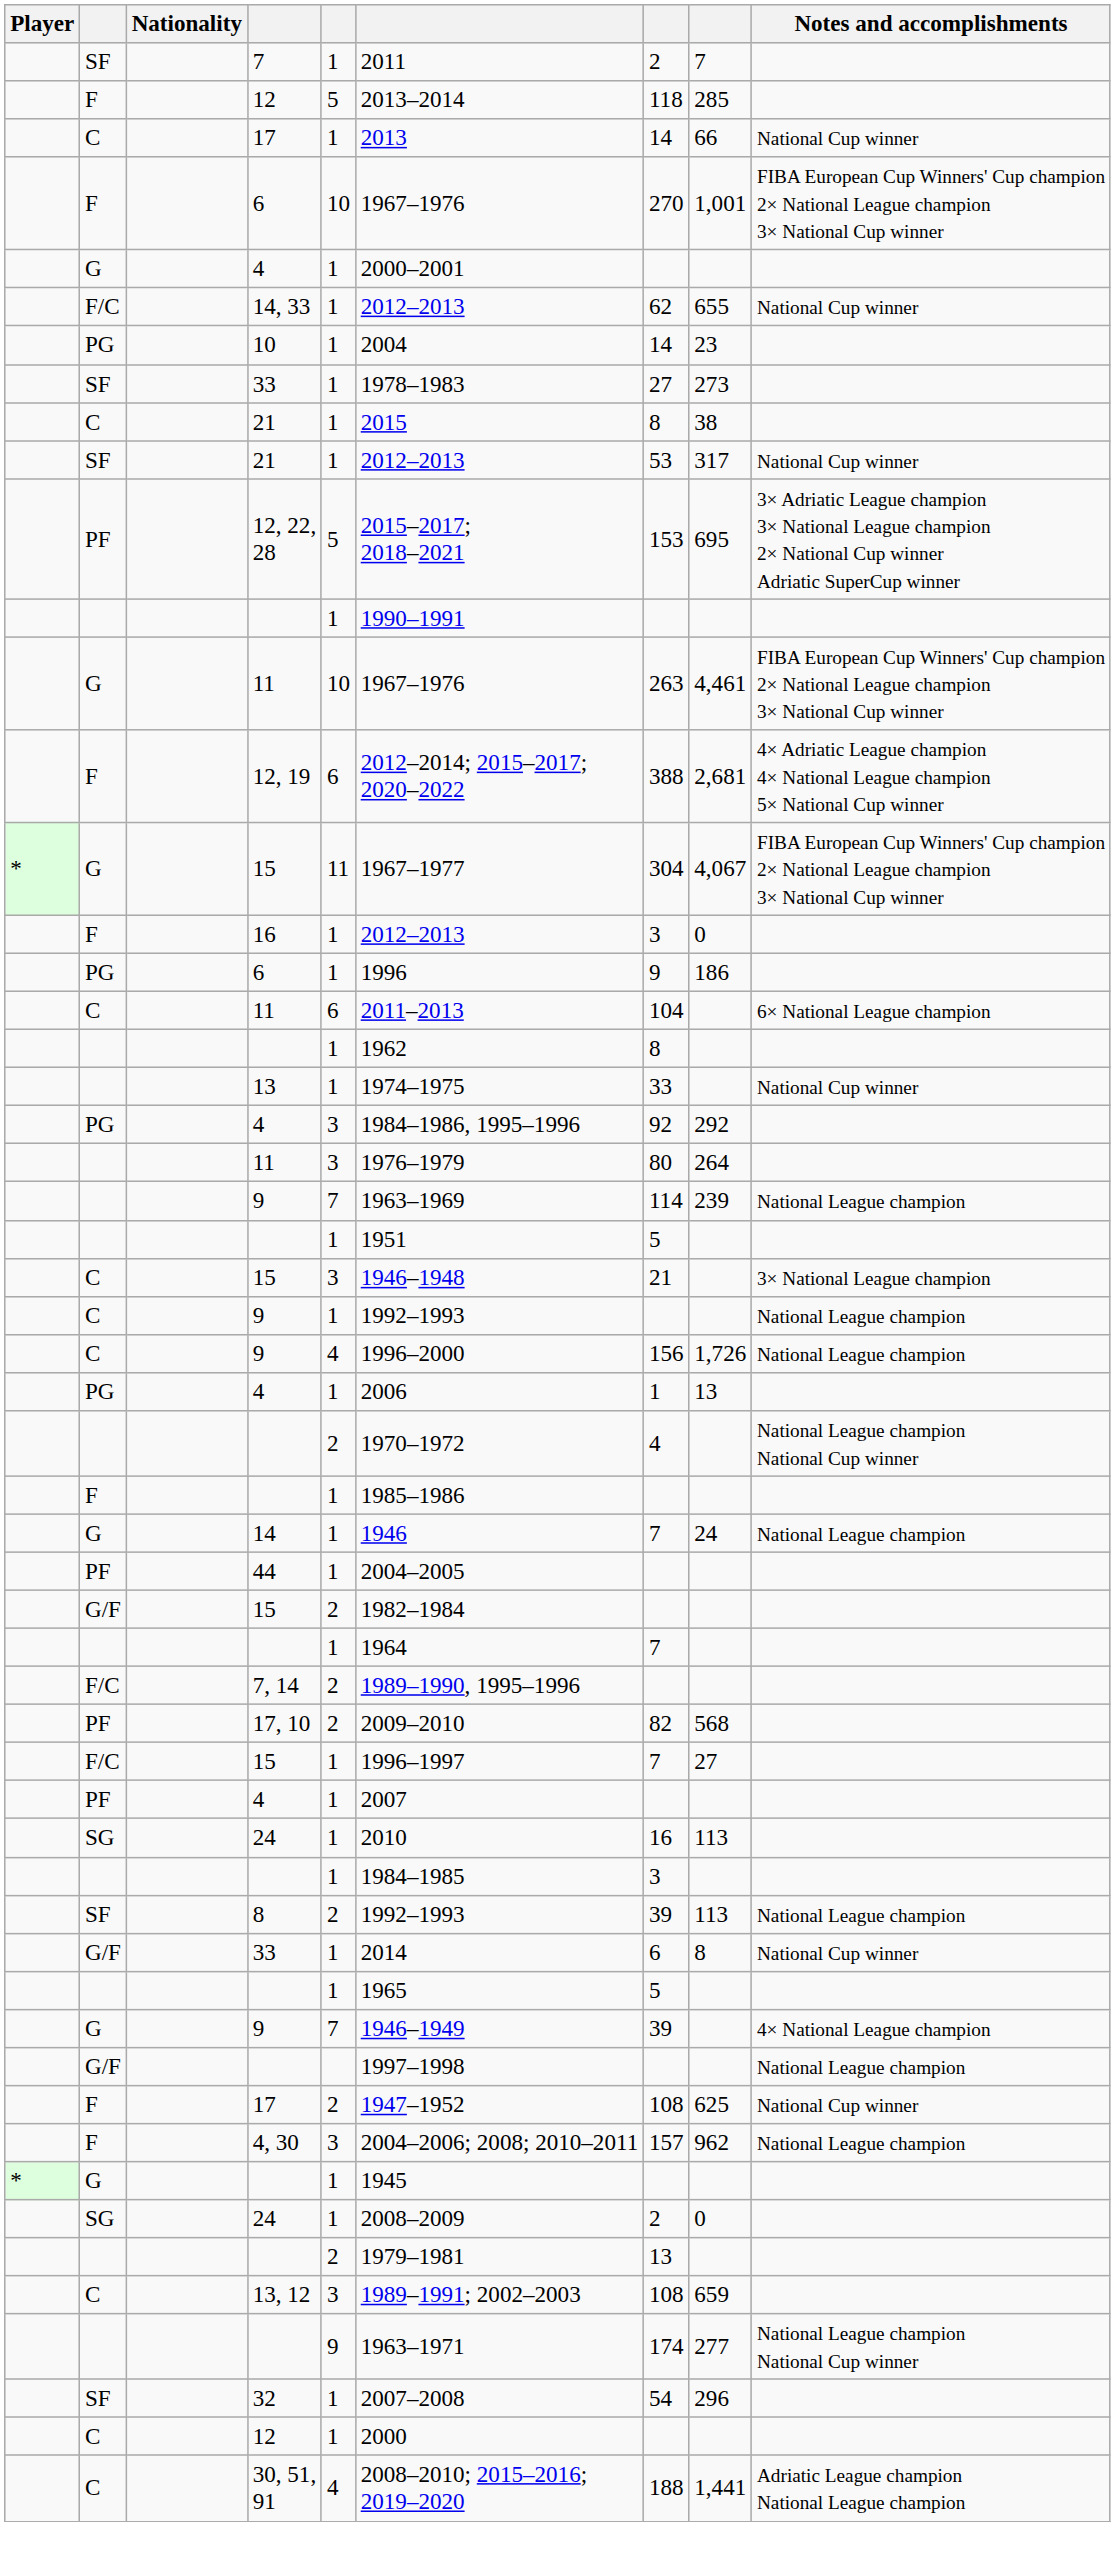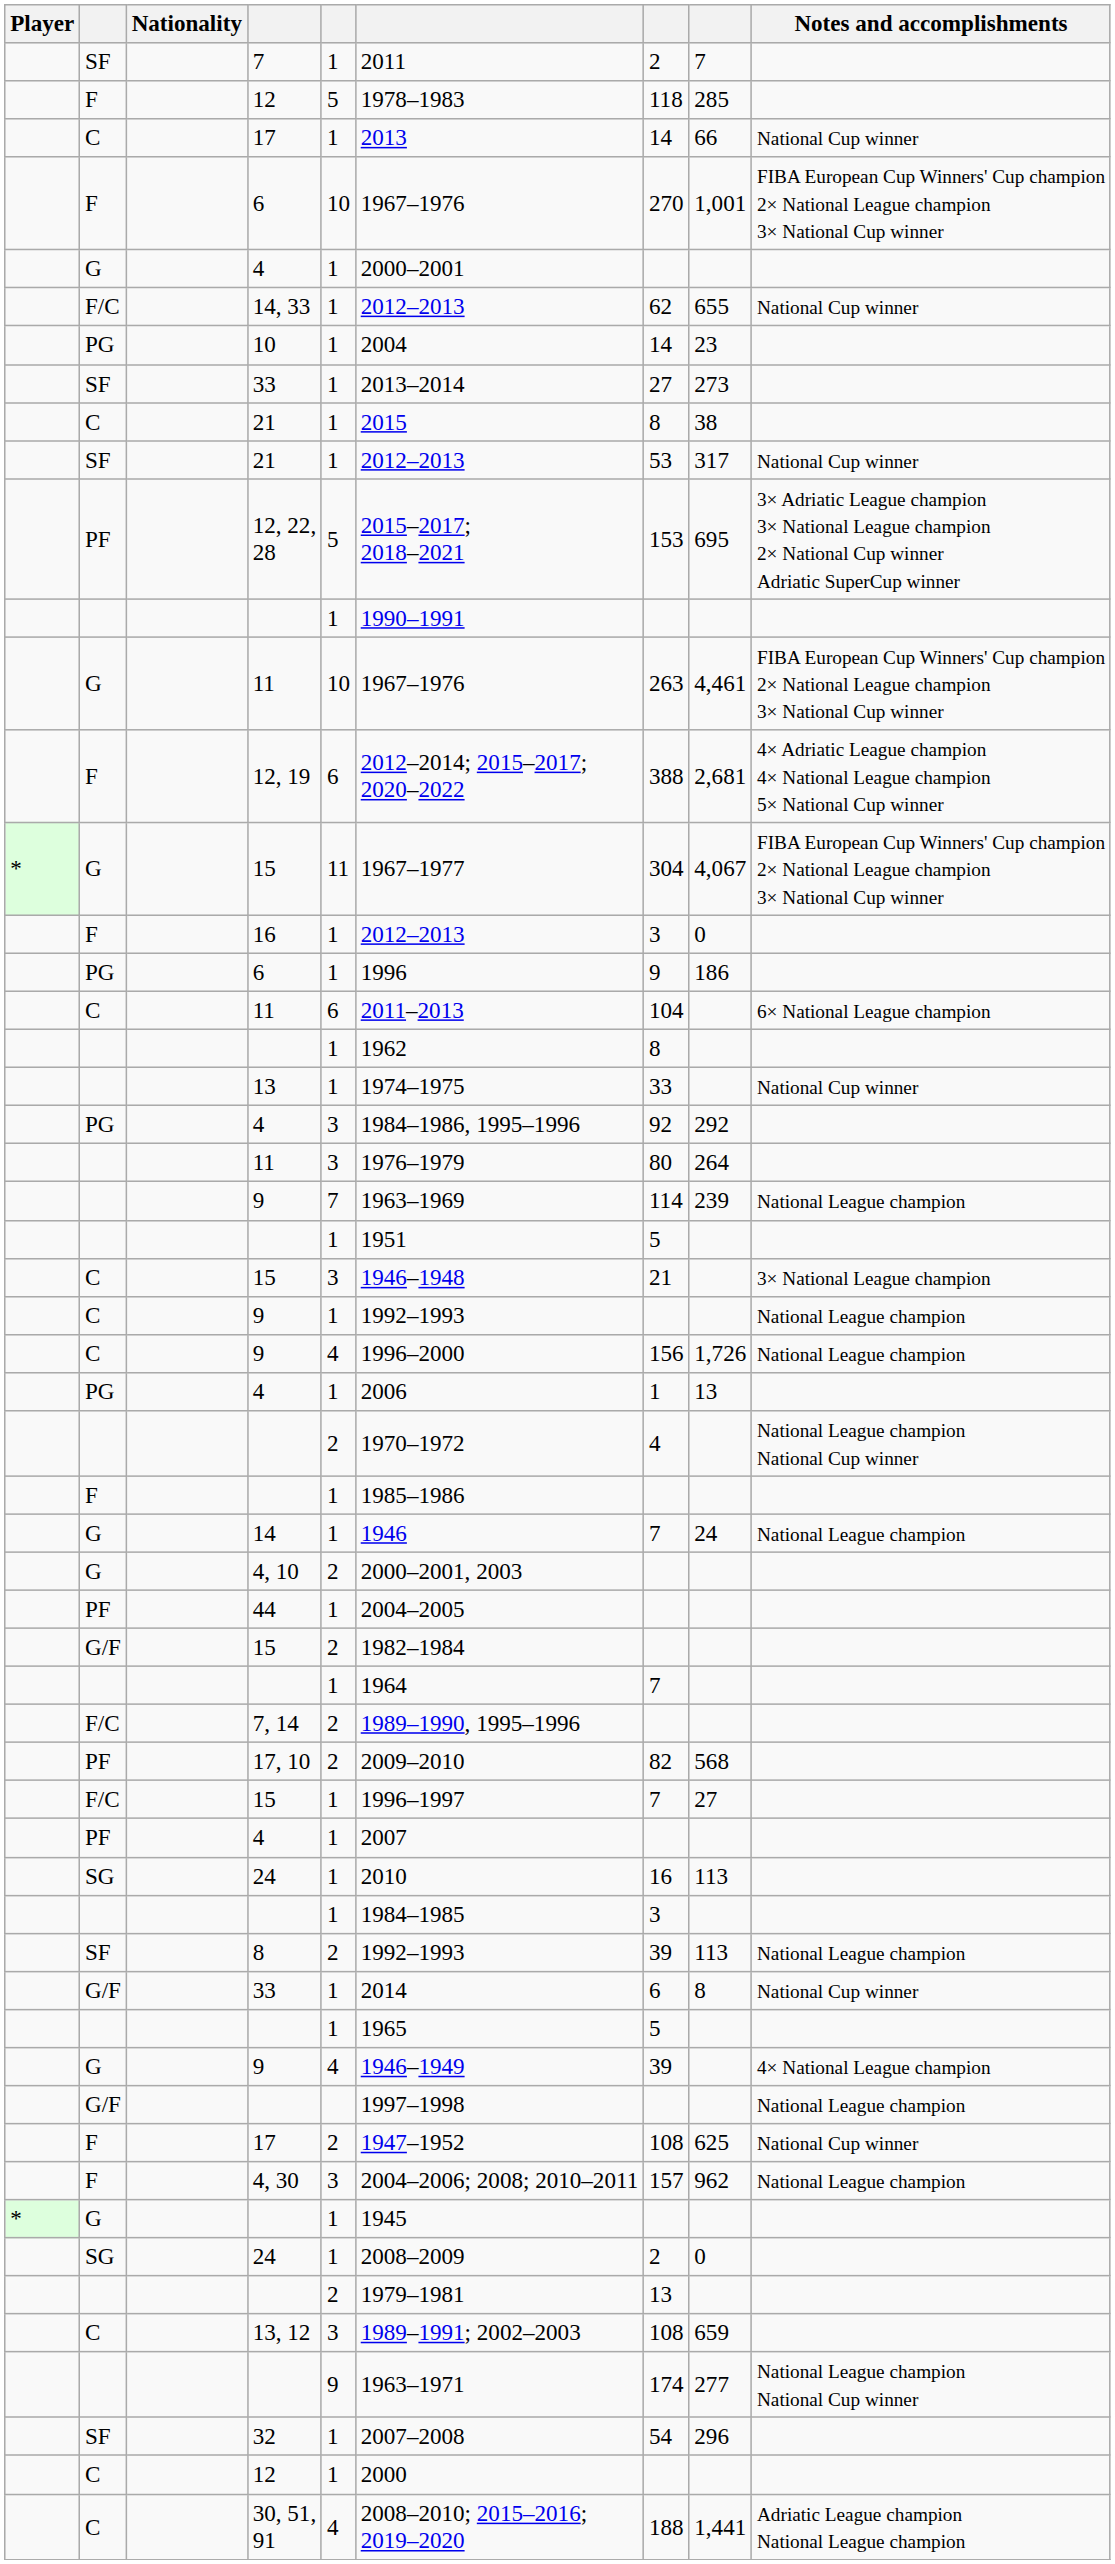 <table class="wikitable sortable" style="font-size:95%" style="text-align:center">
 <tr>
 <th scope="col">Player</th>
 <th scope="col"></th>
 <th scope="col">Nationality</th>
 <th scope="col"></th>
 <th scope="col"></th>
 <th scope="col"></th>
 <th scope="col"></th>
 <th scope="col"></th>
 <th scope="col" class="unsortable">Notes and accomplishments</th>
 </tr>
 <tr>
 <td align="left"></td>
 <td>SF</td>
 <td align="left"></td>
 <td>7</td>
 <td>1</td>
 <td>2011</td>
 <td>2</td>
 <td>7</td>
 <td></td>
 </tr>
 <tr>
 <td align="left"></td>
 <td>F</td>
 <td align="left"></td>
 <td>12</td>
 <td>5</td>
-<td>2013–2014</td>
+<td>1978–1983</td>
 <td>118</td>
 <td>285</td>
 <td></td>
 </tr>
 <tr>
 <td align="left"></td>
 <td>C</td>
 <td align="left"></td>
 <td>17</td>
 <td>1</td>
 <td><a href='#'>2013</a></td>
 <td>14</td>
 <td>66</td>
 <td align="left"><small>National Cup winner</small></td>
 </tr>
 <tr>
 <td align="left"></td>
 <td>F</td>
 <td align="left"></td>
 <td>6</td>
 <td>10</td>
 <td>1967–1976</td>
 <td>270</td>
 <td>1,001</td>
 <td align="left"><small>FIBA European Cup Winners' Cup champion<br>2× National League champion<br>3× National Cup winner</small></td>
 </tr>
 <tr>
 <td align="left"></td>
 <td>G</td>
 <td align="left"></td>
 <td>4</td>
 <td>1</td>
 <td>2000–2001</td>
 <td></td>
 <td></td>
 <td></td>
 </tr>
 <tr>
 <td align="left"></td>
 <td>F/C</td>
 <td align="left"></td>
 <td>14, 33</td>
 <td>1</td>
 <td><a href='#'>2012–2013</a></td>
 <td>62</td>
 <td>655</td>
 <td align="left"><small>National Cup winner</small></td>
 </tr>
 <tr>
 <td align="left"></td>
 <td>PG</td>
 <td align="left"></td>
 <td>10</td>
 <td>1</td>
 <td>2004</td>
 <td>14</td>
 <td>23</td>
 <td></td>
 </tr>
 <tr>
 <td align="left"></td>
 <td>SF</td>
 <td align="left"></td>
 <td>33</td>
 <td>1</td>
-<td>1978–1983</td>
+<td>2013–2014</td>
 <td>27</td>
 <td>273</td>
 <td></td>
 </tr>
 <tr>
 <td align="left"></td>
 <td>C</td>
 <td align="left"></td>
 <td>21</td>
 <td>1</td>
 <td><a href='#'>2015</a></td>
 <td>8</td>
 <td>38</td>
 <td></td>
 </tr>
 <tr>
 <td align="left"></td>
 <td>SF</td>
 <td align="left"></td>
 <td>21</td>
 <td>1</td>
 <td><a href='#'>2012–2013</a></td>
 <td>53</td>
 <td>317</td>
 <td align="left"><small>National Cup winner</small></td>
 </tr>
 <tr>
 <td align="left"></td>
 <td>PF</td>
 <td align="left"></td>
 <td>12, 22,<br>28</td>
 <td>5</td>
 <td><a href='#'>2015</a>–<a href='#'>2017</a>; <br><a href='#'>2018</a>–<a href='#'>2021</a></td>
 <td>153</td>
 <td>695</td>
 <td align="left"><small>3× Adriatic League champion<br>3× National League champion<br>2× National Cup winner<br>Adriatic SuperCup winner</small></td>
 </tr>
 <tr>
 <td align="left"></td>
 <td></td>
 <td align="left"></td>
 <td></td>
 <td>1</td>
 <td><a href='#'>1990–1991</a></td>
 <td></td>
 <td></td>
 <td></td>
 </tr>
 <tr>
 <td align="left"></td>
 <td>G</td>
 <td align="left"></td>
 <td>11</td>
 <td>10</td>
 <td>1967–1976</td>
 <td>263</td>
 <td>4,461</td>
 <td align="left"><small>FIBA European Cup Winners' Cup champion<br>2× National League champion<br>3× National Cup winner</small></td>
 </tr>
 <tr>
 <td align="left"></td>
 <td>F</td>
 <td align="left"></td>
 <td>12, 19</td>
 <td>6</td>
 <td><a href='#'>2012</a>–2014; <a href='#'>2015</a>–<a href='#'>2017</a>; <br><a href='#'>2020</a>–<a href='#'>2022</a></td>
 <td>388</td>
 <td>2,681</td>
 <td align="left"><small>4× Adriatic League champion<br>4× National League champion<br>5× National Cup winner</small></td>
 </tr>
 <tr>
 <td align="left" style="background-color:#ddffdd;"> *</td>
 <td>G</td>
 <td align="left"></td>
 <td>15</td>
 <td>11</td>
 <td>1967–1977</td>
 <td>304</td>
 <td>4,067</td>
 <td align="left"><small>FIBA European Cup Winners' Cup champion<br>2× National League champion<br>3× National Cup winner</small></td>
 </tr>
 <tr>
 <td align="left"></td>
 <td>F</td>
 <td align="left"></td>
 <td>16</td>
 <td>1</td>
 <td><a href='#'>2012–2013</a></td>
 <td>3</td>
 <td>0</td>
 <td></td>
 </tr>
 <tr>
 <td align="left"></td>
 <td>PG</td>
 <td align="left"></td>
 <td>6</td>
 <td>1</td>
 <td>1996</td>
 <td>9</td>
 <td>186</td>
 <td></td>
 </tr>
 <tr>
 <td align="left"></td>
 <td>C</td>
 <td align="left"></td>
 <td>11</td>
 <td>6</td>
 <td><a href='#'>2011</a>–<a href='#'>2013</a></td>
 <td>104</td>
 <td></td>
 <td align="left"><small>6× National League champion</small></td>
 </tr>
 <tr>
 <td align="left"></td>
 <td></td>
 <td align="left"></td>
 <td></td>
 <td>1</td>
 <td>1962</td>
 <td>8</td>
 <td></td>
 <td></td>
 </tr>
 <tr>
 <td align="left"></td>
 <td></td>
 <td align="left"></td>
 <td>13</td>
 <td>1</td>
 <td>1974–1975</td>
 <td>33</td>
 <td></td>
 <td align="left"><small>National Cup winner</small></td>
 </tr>
 <tr>
 <td align="left"></td>
 <td>PG</td>
 <td align="left"></td>
 <td>4</td>
 <td>3</td>
 <td>1984–1986, 1995–1996</td>
 <td>92</td>
 <td>292</td>
 <td></td>
 </tr>
 <tr>
 <td align="left"></td>
 <td></td>
 <td align="left"></td>
 <td>11</td>
 <td>3</td>
 <td>1976–1979</td>
 <td>80</td>
 <td>264</td>
 <td></td>
 </tr>
 <tr>
 <td align="left"></td>
 <td></td>
 <td align="left"></td>
 <td>9</td>
 <td>7</td>
 <td>1963–1969</td>
 <td>114</td>
 <td>239</td>
 <td align="left"><small>National League champion</small></td>
 </tr>
 <tr>
 <td align="left"></td>
 <td></td>
 <td align="left"></td>
 <td></td>
 <td>1</td>
 <td>1951</td>
 <td>5</td>
 <td></td>
 <td></td>
 </tr>
 <tr>
 <td align="left"></td>
 <td>C</td>
 <td align="left"></td>
 <td>15</td>
 <td>3</td>
 <td><a href='#'>1946</a>–<a href='#'>1948</a></td>
 <td>21</td>
 <td></td>
 <td align="left"><small>3× National League champion</small></td>
 </tr>
 <tr>
 <td align="left"></td>
 <td>C</td>
 <td align="left"></td>
 <td>9</td>
 <td>1</td>
 <td>1992–1993</td>
 <td></td>
 <td></td>
 <td align="left"><small>National League champion</small></td>
 </tr>
 <tr>
 <td align="left"></td>
 <td>C</td>
 <td align="left"></td>
 <td>9</td>
 <td>4</td>
 <td>1996–2000</td>
 <td>156</td>
 <td>1,726</td>
 <td align="left"><small>National League champion</small></td>
 </tr>
 <tr>
 <td align="left"></td>
 <td>PG</td>
 <td align="left"></td>
 <td>4</td>
 <td>1</td>
 <td>2006</td>
 <td>1</td>
 <td>13</td>
 <td></td>
 </tr>
 <tr>
 <td align="left"></td>
 <td></td>
 <td align="left"></td>
 <td></td>
 <td>2</td>
 <td>1970–1972</td>
 <td>4</td>
 <td></td>
 <td align="left"><small>National League champion<br>National Cup winner</small></td>
 </tr>
 <tr>
 <td align="left"></td>
 <td>F</td>
 <td align="left"></td>
 <td></td>
 <td>1</td>
 <td>1985–1986</td>
 <td></td>
 <td></td>
 <td></td>
 </tr>
 <tr>
 <td align="left"></td>
 <td>G</td>
 <td align="left"></td>
 <td>14</td>
 <td>1</td>
 <td><a href='#'>1946</a></td>
 <td>7</td>
 <td>24</td>
 <td align="left"><small>National League champion</small></td>
 </tr>
 <tr>
 <td align="left"></td>
+<td>G</td>
+<td align="left"></td>
+<td>4, 10</td>
+<td>2</td>
+<td>2000–2001, 2003</td>
+<td></td>
+<td></td>
+<td></td>
+</tr>
+<tr>
+<td align="left"></td>
 <td>PF</td>
 <td align="left"></td>
 <td>44</td>
 <td>1</td>
 <td>2004–2005</td>
 <td></td>
 <td></td>
 <td></td>
 </tr>
 <tr>
 <td align="left"></td>
 <td>G/F</td>
 <td align="left"></td>
 <td>15</td>
 <td>2</td>
 <td>1982–1984</td>
 <td></td>
 <td></td>
 <td></td>
 </tr>
 <tr>
 <td align="left"></td>
 <td></td>
 <td align="left"></td>
 <td></td>
 <td>1</td>
 <td>1964</td>
 <td>7</td>
 <td></td>
 <td></td>
 </tr>
 <tr>
 <td align="left"></td>
 <td>F/C</td>
 <td align="left"></td>
 <td>7, 14</td>
 <td>2</td>
 <td><a href='#'>1989–1990</a>, 1995–1996</td>
 <td></td>
 <td></td>
 <td></td>
 </tr>
 <tr>
 <td align="left"></td>
 <td>PF</td>
 <td align="left"></td>
 <td>17, 10</td>
 <td>2</td>
 <td>2009–2010</td>
 <td>82</td>
 <td>568</td>
 <td></td>
 </tr>
 <tr>
 <td align="left"></td>
 <td>F/C</td>
 <td align="left"></td>
 <td>15</td>
 <td>1</td>
 <td>1996–1997</td>
 <td>7</td>
 <td>27</td>
 <td></td>
 </tr>
 <tr>
 <td align="left"></td>
 <td>PF</td>
 <td align="left"></td>
 <td>4</td>
 <td>1</td>
 <td>2007</td>
 <td></td>
 <td></td>
 <td></td>
 </tr>
 <tr>
 <td align="left"></td>
 <td>SG</td>
 <td align="left"></td>
 <td>24</td>
 <td>1</td>
 <td>2010</td>
 <td>16</td>
 <td>113</td>
 <td></td>
 </tr>
 <tr>
 <td align="left"></td>
 <td></td>
 <td align="left"></td>
 <td></td>
 <td>1</td>
 <td>1984–1985</td>
 <td>3</td>
 <td></td>
 <td></td>
 </tr>
 <tr>
 <td align="left"></td>
 <td>SF</td>
 <td align="left"></td>
 <td>8</td>
 <td>2</td>
 <td>1992–1993</td>
 <td>39</td>
 <td>113</td>
 <td align="left"><small>National League champion</small></td>
 </tr>
 <tr>
 <td align="left"></td>
 <td>G/F</td>
 <td align="left"></td>
 <td>33</td>
 <td>1</td>
 <td>2014</td>
 <td>6</td>
 <td>8</td>
 <td align="left"><small>National Cup winner</small></td>
 </tr>
 <tr>
 <td align="left"></td>
 <td></td>
 <td align="left"></td>
 <td></td>
 <td>1</td>
 <td>1965</td>
 <td>5</td>
 <td></td>
 <td></td>
 </tr>
 <tr>
 <td align="left"></td>
 <td>G</td>
 <td align="left"></td>
 <td>9</td>
-<td>7</td>
+<td>4</td>
 <td><a href='#'>1946</a>–<a href='#'>1949</a></td>
 <td>39</td>
 <td></td>
 <td align="left"><small>4× National League champion</small></td>
 </tr>
 <tr>
 <td align="left"></td>
 <td>G/F</td>
 <td align="left"></td>
 <td></td>
 <td></td>
 <td>1997–1998</td>
 <td></td>
 <td></td>
 <td align="left"><small>National League champion</small></td>
 </tr>
 <tr>
 <td align="left"></td>
 <td>F</td>
 <td align="left"></td>
 <td>17</td>
 <td>2</td>
 <td><a href='#'>1947</a>–1952</td>
 <td>108</td>
 <td>625</td>
 <td align="left"><small>National Cup winner</small></td>
 </tr>
 <tr>
 <td align="left"></td>
 <td>F</td>
 <td align="left"></td>
 <td>4, 30</td>
 <td>3</td>
 <td>2004–2006; 2008; 2010–2011</td>
 <td>157</td>
 <td>962</td>
 <td align="left"><small>National League champion</small></td>
 </tr>
 <tr>
 <td align="left" style="background-color:#ddffdd;"> *</td>
 <td>G</td>
 <td align="left"></td>
 <td></td>
 <td>1</td>
 <td>1945</td>
 <td></td>
 <td></td>
 <td></td>
 </tr>
 <tr>
 <td align="left"></td>
 <td>SG</td>
 <td align="left"></td>
 <td>24</td>
 <td>1</td>
 <td>2008–2009</td>
 <td>2</td>
 <td>0</td>
 <td></td>
 </tr>
 <tr>
 <td align="left"></td>
 <td></td>
 <td align="left"></td>
 <td></td>
 <td>2</td>
 <td>1979–1981</td>
 <td>13</td>
 <td></td>
 <td></td>
 </tr>
 <tr>
 <td align="left"></td>
 <td>C</td>
 <td align="left"></td>
 <td>13, 12</td>
 <td>3</td>
 <td><a href='#'>1989</a>–<a href='#'>1991</a>; 2002–2003</td>
 <td>108</td>
 <td>659</td>
 <td></td>
 </tr>
 <tr>
 <td align="left"></td>
 <td></td>
 <td align="left"></td>
 <td></td>
 <td>9</td>
 <td>1963–1971</td>
 <td>174</td>
 <td>277</td>
 <td align="left"><small>National League champion<br>National Cup winner</small></td>
 </tr>
 <tr>
 <td align="left"></td>
 <td>SF</td>
 <td align="left"></td>
 <td>32</td>
 <td>1</td>
 <td>2007–2008</td>
 <td>54</td>
 <td>296</td>
 <td></td>
 </tr>
 <tr>
 <td align="left"></td>
 <td>C</td>
 <td align="left"></td>
 <td>12</td>
 <td>1</td>
 <td>2000</td>
 <td></td>
 <td></td>
 <td></td>
 </tr>
 <tr>
 <td align="left"></td>
 <td>C</td>
 <td align="left"></td>
 <td>30, 51,<br>91</td>
 <td>4</td>
 <td>2008–2010; <a href='#'>2015–2016</a>;<br><a href='#'>2019–2020</a></td>
 <td>188</td>
 <td>1,441</td>
 <td align="left"><small>Adriatic League champion<br>National League champion</small></td>
 </tr>
 <tr>
 </tr>
 </table>
